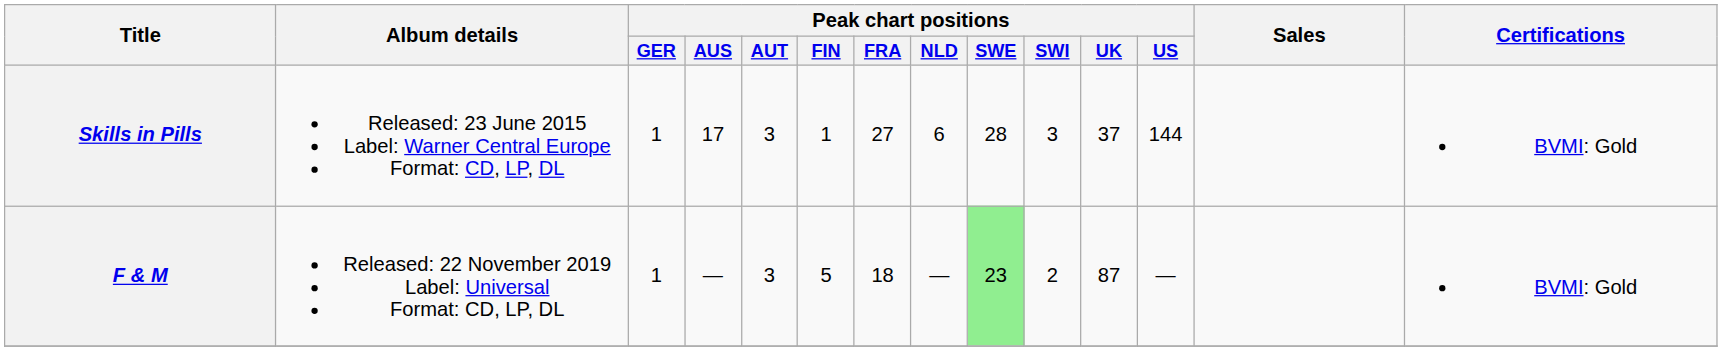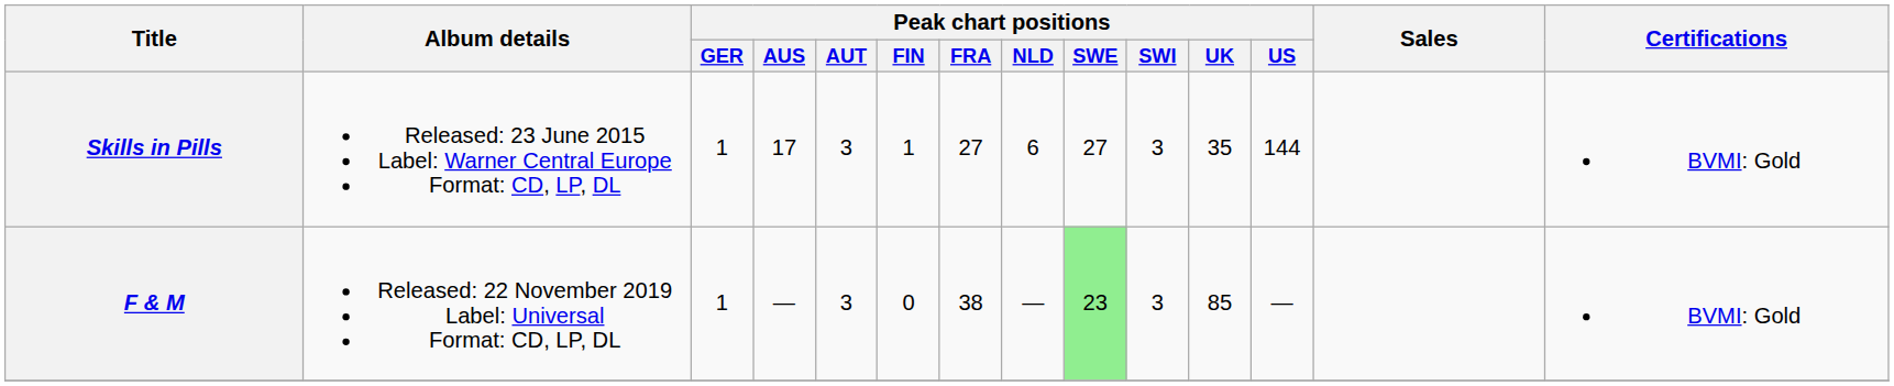 <table class="wikitable plainrowheaders" style="text-align:center;">
 <tr>
 <th scope="col" rowspan="2" style="width:13em;">Title</th>
 <th scope="col" rowspan="2" style="width:17em;">Album details</th>
 <th scope="col" colspan="10">Peak chart positions</th>
 <th scope="col" rowspan="2" style="width:10em;">Sales</th>
 <th scope="col" rowspan="2" style="width:15em;"><a href='#'>Certifications</a></th>
 </tr>
 <tr>
 <th scope="col" style="width:2.65em;font-size:90%;"><a href='#'>GER</a><br></th>
 <th scope="col" style="width:2.65em;font-size:90%;"><a href='#'>AUS</a><br></th>
 <th scope="col" style="width:2.65em;font-size:90%;"><a href='#'>AUT</a><br></th>
 <th scope="col" style="width:2.65em;font-size:90%;"><a href='#'>FIN</a><br></th>
 <th scope="col" style="width:2.65em;font-size:90%;"><a href='#'>FRA</a><br></th>
 <th scope="col" style="width:2.65em;font-size:90%;"><a href='#'>NLD</a><br></th>
 <th scope="col" style="width:2.65em;font-size:90%;"><a href='#'>SWE</a><br></th>
 <th scope="col" style="width:2.65em;font-size:90%;"><a href='#'>SWI</a><br></th>
 <th scope="col" style="width:2.65em;font-size:90%;"><a href='#'>UK</a><br></th>
 <th scope="col" style="width:2.65em;font-size:90%;"><a href='#'>US</a><br></th>
 </tr>
 <tr>
 <th scope="row"><em><a href='#'>Skills in Pills</a></em></th>
 <td><br><ul><li>Released: 23 June 2015</li><li>Label: <a href='#'>Warner Central Europe</a></li><li>Format: <a href='#'>CD</a>, <a href='#'>LP</a>, <a href='#'>DL</a></li></ul></td>
 <td>1</td>
 <td>17</td>
 <td>3</td>
 <td>1</td>
 <td>27</td>
 <td>6</td>
-<td>28</td>
+<td>27</td>
 <td>3</td>
-<td>37</td>
+<td>35</td>
 <td>144</td>
 <td></td>
 <td><br><ul><li><a href='#'>BVMI</a>: Gold</li></ul></td>
 </tr>
 <tr>
 <th scope="row"><em><a href='#'>F & M</a></em></th>
 <td><br><ul><li>Released: 22 November 2019</li><li>Label: <a href='#'>Universal</a></li><li>Format: CD, LP, DL</li></ul></td>
 <td>1</td>
 <td>—</td>
 <td>3</td>
-<td>5</td>
-<td>18</td>
+<td>0</td>
+<td>38</td>
 <td>—</td>
 <td style="background: lightgreen;">23</td>
-<td>2</td>
-<td>87</td>
+<td>3</td>
+<td>85</td>
 <td>—</td>
 <td></td>
 <td><br><ul><li><a href='#'>BVMI</a>: Gold</li></ul></td>
 </tr>
 <tr>
 </tr>
 </table>
